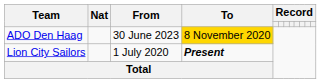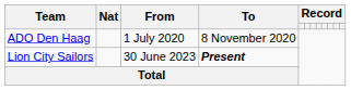 <table class="wikitable" style="text-align: center">
 <tr>
 <th rowspan="2">Team</th>
 <th rowspan="2">Nat</th>
 <th rowspan="2">From</th>
 <th rowspan="2">To</th>
 <th colspan="8">Record</th>
 </tr>
 <tr>
 <th></th>
 <th></th>
 <th></th>
 <th></th>
 <th></th>
 <th></th>
 <th></th>
 <th></th>
 </tr>
 <tr>
 <td align=left><a href='#'>ADO Den Haag</a></td>
 <td></td>
-<td align=left>30 June 2023</td>
-<td align=left style="background: gold;">8 November 2020<br></td>
+<td align=left>1 July 2020</td>
+<td align=left>8 November 2020<br></td>
 </tr>
 <tr>
 <td align=left><a href='#'>Lion City Sailors</a></td>
 <td></td>
-<td align=left>1 July 2020</td>
+<td align=left>30 June 2023</td>
 <td align=left><strong><em>Present</em><br></strong></td>
 </tr>
 <tr>
 <th colspan="4">Total<br></th>
 </tr>
 </table>
